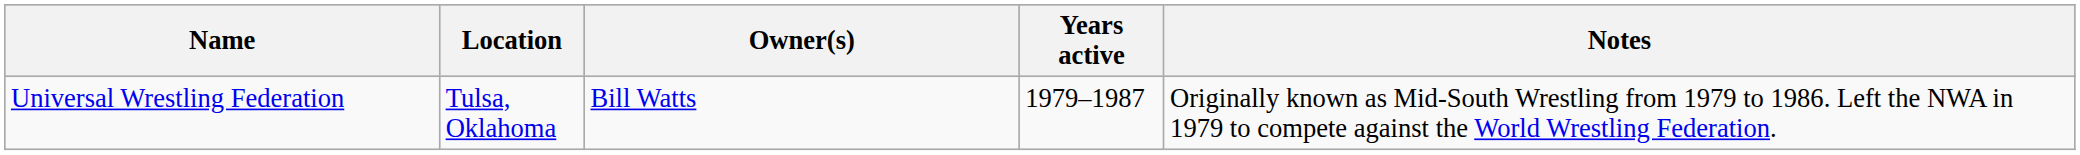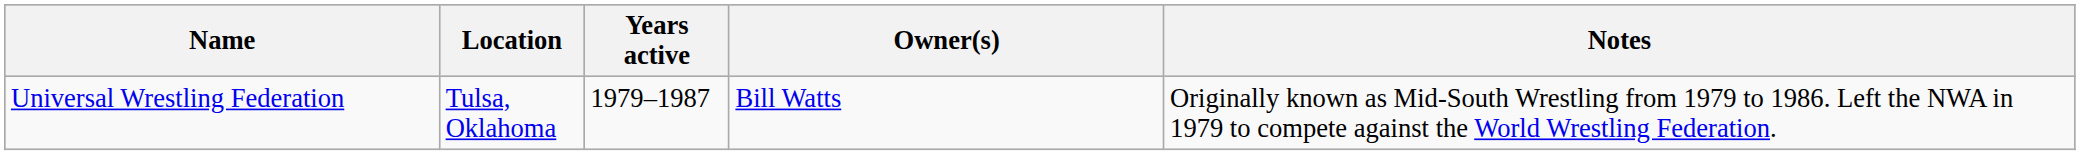 <table class=wikitable>
 <tr>
 <th width="21%">Name</th>
 <th width="7%">Location</th>
+<th width="7%">Years active</th>
 <th width="21%">Owner(s)</th>
-<th width="7%">Years active</th>
 <th width="55%">Notes</th>
 </tr>
 <tr valign="top">
 <td><a href='#'>Universal Wrestling Federation</a></td>
 <td><a href='#'>Tulsa, Oklahoma</a></td>
+<td>1979–1987</td>
 <td><a href='#'>Bill Watts</a></td>
-<td>1979–1987</td>
 <td>Originally known as Mid-South Wrestling from 1979 to 1986. Left the NWA in 1979 to compete against the <a href='#'>World Wrestling Federation</a>.</td>
 </tr>
 </table>
